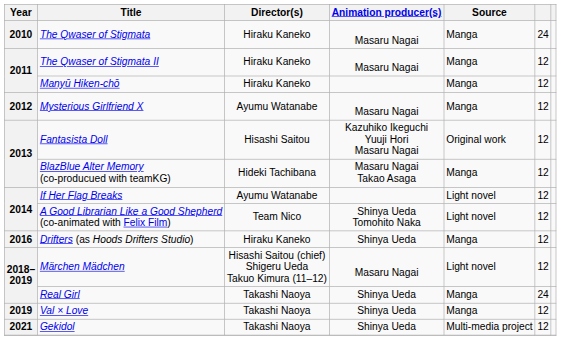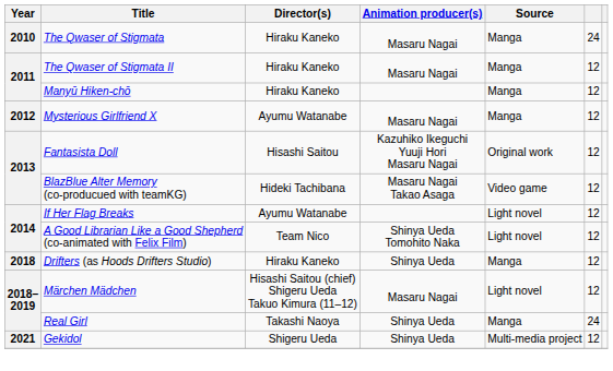 <table class="wikitable sortable plainrowheaders">
 <tr>
 <th scope="col" class="unsortable" width=10>Year</th>
 <th scope="col">Title</th>
 <th scope="col">Director(s)</th>
 <th scope="col"><a href='#'>Animation producer(s)</a></th>
 <th scope="col">Source</th>
 <th scope="col"></th>
 <th scope="col" class="unsortable"></th>
 </tr>
 <tr>
 <th scope="row">2010</th>
 <td><em><a href='#'>The Qwaser of Stigmata</a></em></td>
 <td style=text-align:center>Hiraku Kaneko</td>
 <td style=text-align:center><br>Masaru Nagai</td>
 <td>Manga</td>
 <td>24</td>
 <td></td>
 </tr>
 <tr>
 <th scope="row" rowspan="2">2011</th>
 <td><em><a href='#'>The Qwaser of Stigmata II</a></em></td>
 <td style=text-align:center>Hiraku Kaneko</td>
 <td style=text-align:center><br>Masaru Nagai</td>
 <td>Manga</td>
 <td>12</td>
 <td></td>
 </tr>
 <tr>
 <td><em><a href='#'>Manyū Hiken-chō</a></em></td>
 <td style=text-align:center>Hiraku Kaneko</td>
 <td></td>
 <td>Manga</td>
 <td>12</td>
 <td></td>
 </tr>
 <tr>
 <th scope="row">2012</th>
 <td><em><a href='#'>Mysterious Girlfriend X</a></em></td>
 <td style=text-align:center>Ayumu Watanabe</td>
 <td style=text-align:center><br>Masaru Nagai</td>
 <td>Manga</td>
 <td>12</td>
 <td></td>
 </tr>
 <tr>
 <th scope="row" rowspan="2">2013</th>
 <td><em><a href='#'>Fantasista Doll</a></em></td>
 <td style=text-align:center>Hisashi Saitou</td>
 <td style=text-align:center>Kazuhiko Ikeguchi<br>Yuuji Hori<br>Masaru Nagai</td>
 <td>Original work</td>
 <td>12</td>
 <td></td>
 </tr>
 <tr>
 <td><em><a href='#'>BlazBlue Alter Memory</a></em><br>(co-producued with teamKG)</td>
 <td style=text-align:center>Hideki Tachibana</td>
 <td style=text-align:center>Masaru Nagai<br>Takao Asaga</td>
-<td>Manga</td>
+<td>Video game</td>
 <td>12</td>
 <td></td>
 </tr>
 <tr>
 <th scope="row" rowspan="2">2014</th>
 <td><em><a href='#'>If Her Flag Breaks</a></em></td>
 <td style=text-align:center>Ayumu Watanabe</td>
 <td style=text-align:center></td>
 <td>Light novel</td>
 <td>12</td>
 <td></td>
 </tr>
 <tr>
 <td><em><a href='#'>A Good Librarian Like a Good Shepherd</a></em><br>(co-animated with <a href='#'>Felix Film</a>)</td>
 <td style=text-align:center>Team Nico</td>
 <td style=text-align:center>Shinya Ueda<br>Tomohito Naka</td>
 <td>Light novel</td>
 <td>12</td>
 <td></td>
 </tr>
 <tr>
-<th scope="row">2016</th>
+<th scope="row">2018</th>
 <td><em><a href='#'>Drifters</a></em> (as <em>Hoods Drifters Studio</em>)</td>
 <td style=text-align:center>Hiraku Kaneko</td>
 <td style=text-align:center>Shinya Ueda</td>
 <td>Manga</td>
 <td>12</td>
 <td></td>
 </tr>
 <tr>
 <th scope="row" rowspan="2">2018–2019</th>
 <td><em><a href='#'>Märchen Mädchen</a></em></td>
 <td style=text-align:center>Hisashi Saitou (chief)<br>Shigeru Ueda<br>Takuo Kimura (11–12)</td>
 <td style=text-align:center><br>Masaru Nagai</td>
 <td>Light novel</td>
 <td>12</td>
 <td></td>
 </tr>
 <tr>
 <td><em><a href='#'>Real Girl</a></em></td>
 <td style=text-align:center>Takashi Naoya</td>
 <td style=text-align:center>Shinya Ueda</td>
 <td>Manga</td>
 <td>24</td>
 <td></td>
 </tr>
 <tr>
-<th scope="row">2019</th>
-<td><em><a href='#'>Val × Love</a></em></td>
-<td style=text-align:center>Takashi Naoya</td>
-<td style=text-align:center>Shinya Ueda</td>
-<td>Manga</td>
-<td>12</td>
-<td></td>
-</tr>
-<tr>
 <th scope="row">2021</th>
 <td><em><a href='#'>Gekidol</a></em></td>
-<td style=text-align:center>Takashi Naoya</td>
+<td style=text-align:center>Shigeru Ueda</td>
 <td style=text-align:center>Shinya Ueda</td>
 <td>Multi-media project</td>
 <td>12</td>
 <td></td>
 </tr>
 <tr>
 </tr>
 </table>
